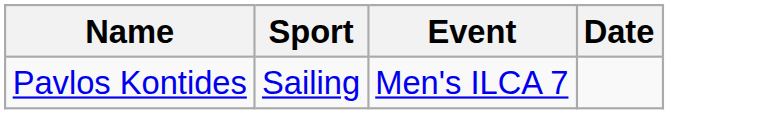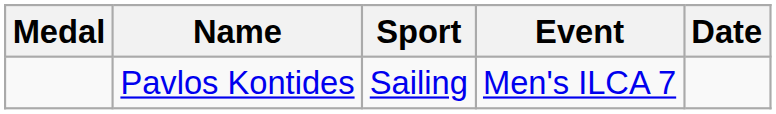 <table class="wikitable sortable" style="font-size: 95%;">
 <tr>
+<th>Medal</th>
 <th>Name</th>
 <th>Sport</th>
 <th>Event</th>
 <th>Date</th>
 </tr>
 <tr>
+<td></td>
 <td><a href='#'>Pavlos Kontides</a></td>
 <td><a href='#'>Sailing</a></td>
 <td><a href='#'>Men's ILCA 7</a></td>
 <td></td>
 </tr>
 </table>
